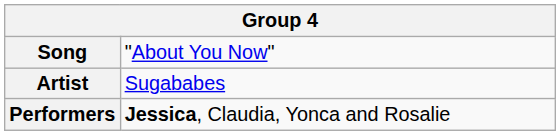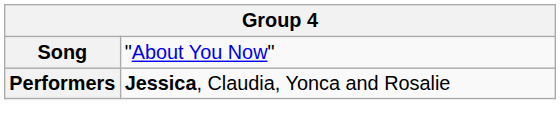 <table class="wikitable" style="font-size: 90%" width=400px>
 <tr>
 <th colspan=2>Group 4</th>
 </tr>
 <tr>
 <th width=10%>Song</th>
 <td>"<a href='#'>About You Now</a>"</td>
 </tr>
 <tr>
-<th width=10%>Artist</th>
-<td><a href='#'>Sugababes</a></td>
-</tr>
-<tr>
 <th width=10%>Performers</th>
 <td><strong>Jessica</strong>, Claudia, Yonca and Rosalie</td>
 </tr>
 </table>
